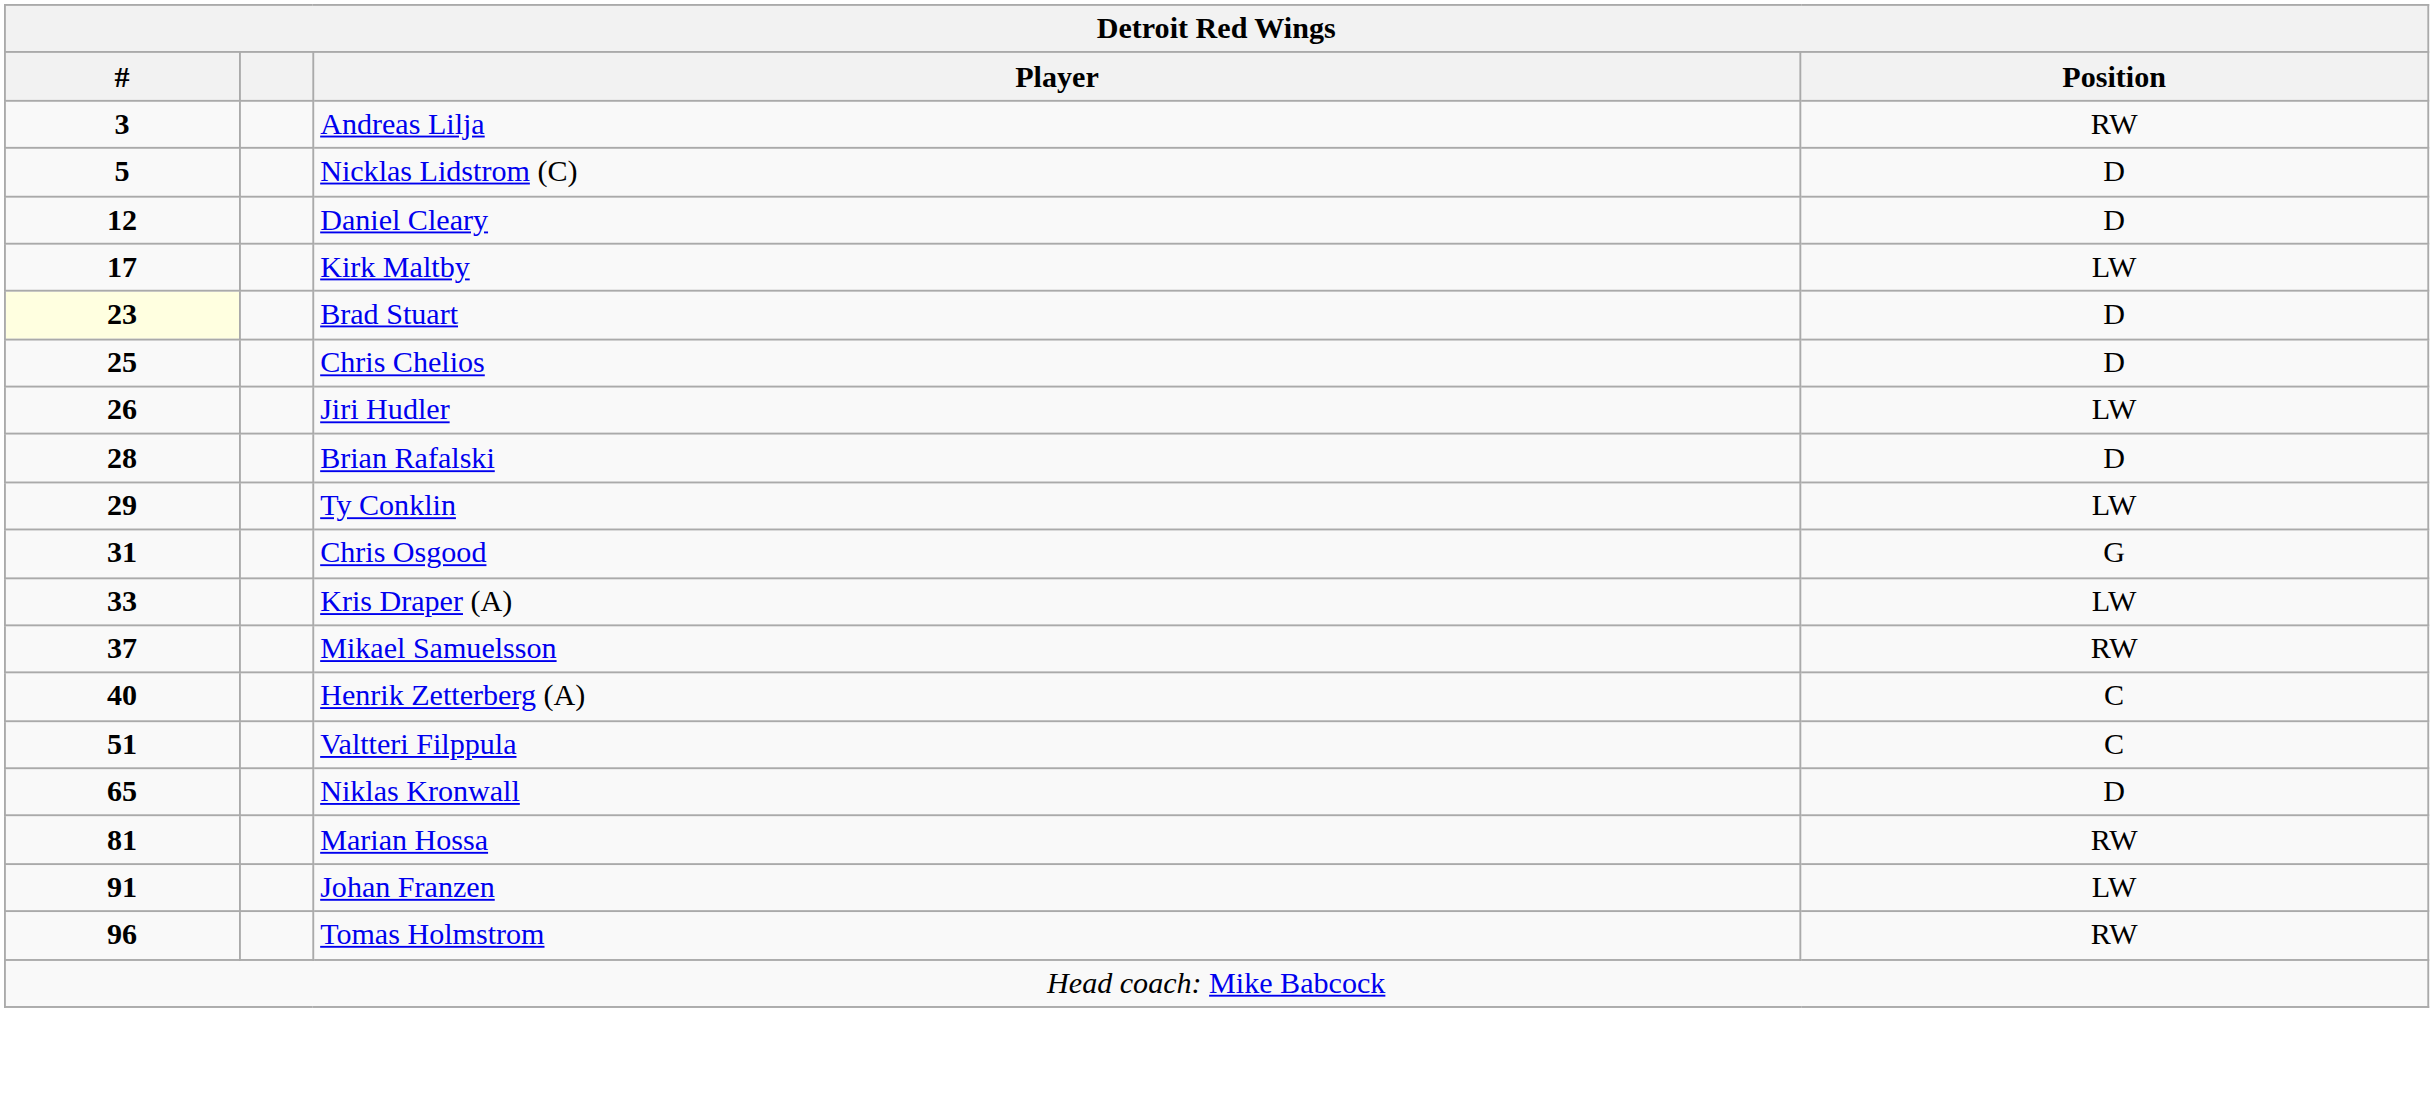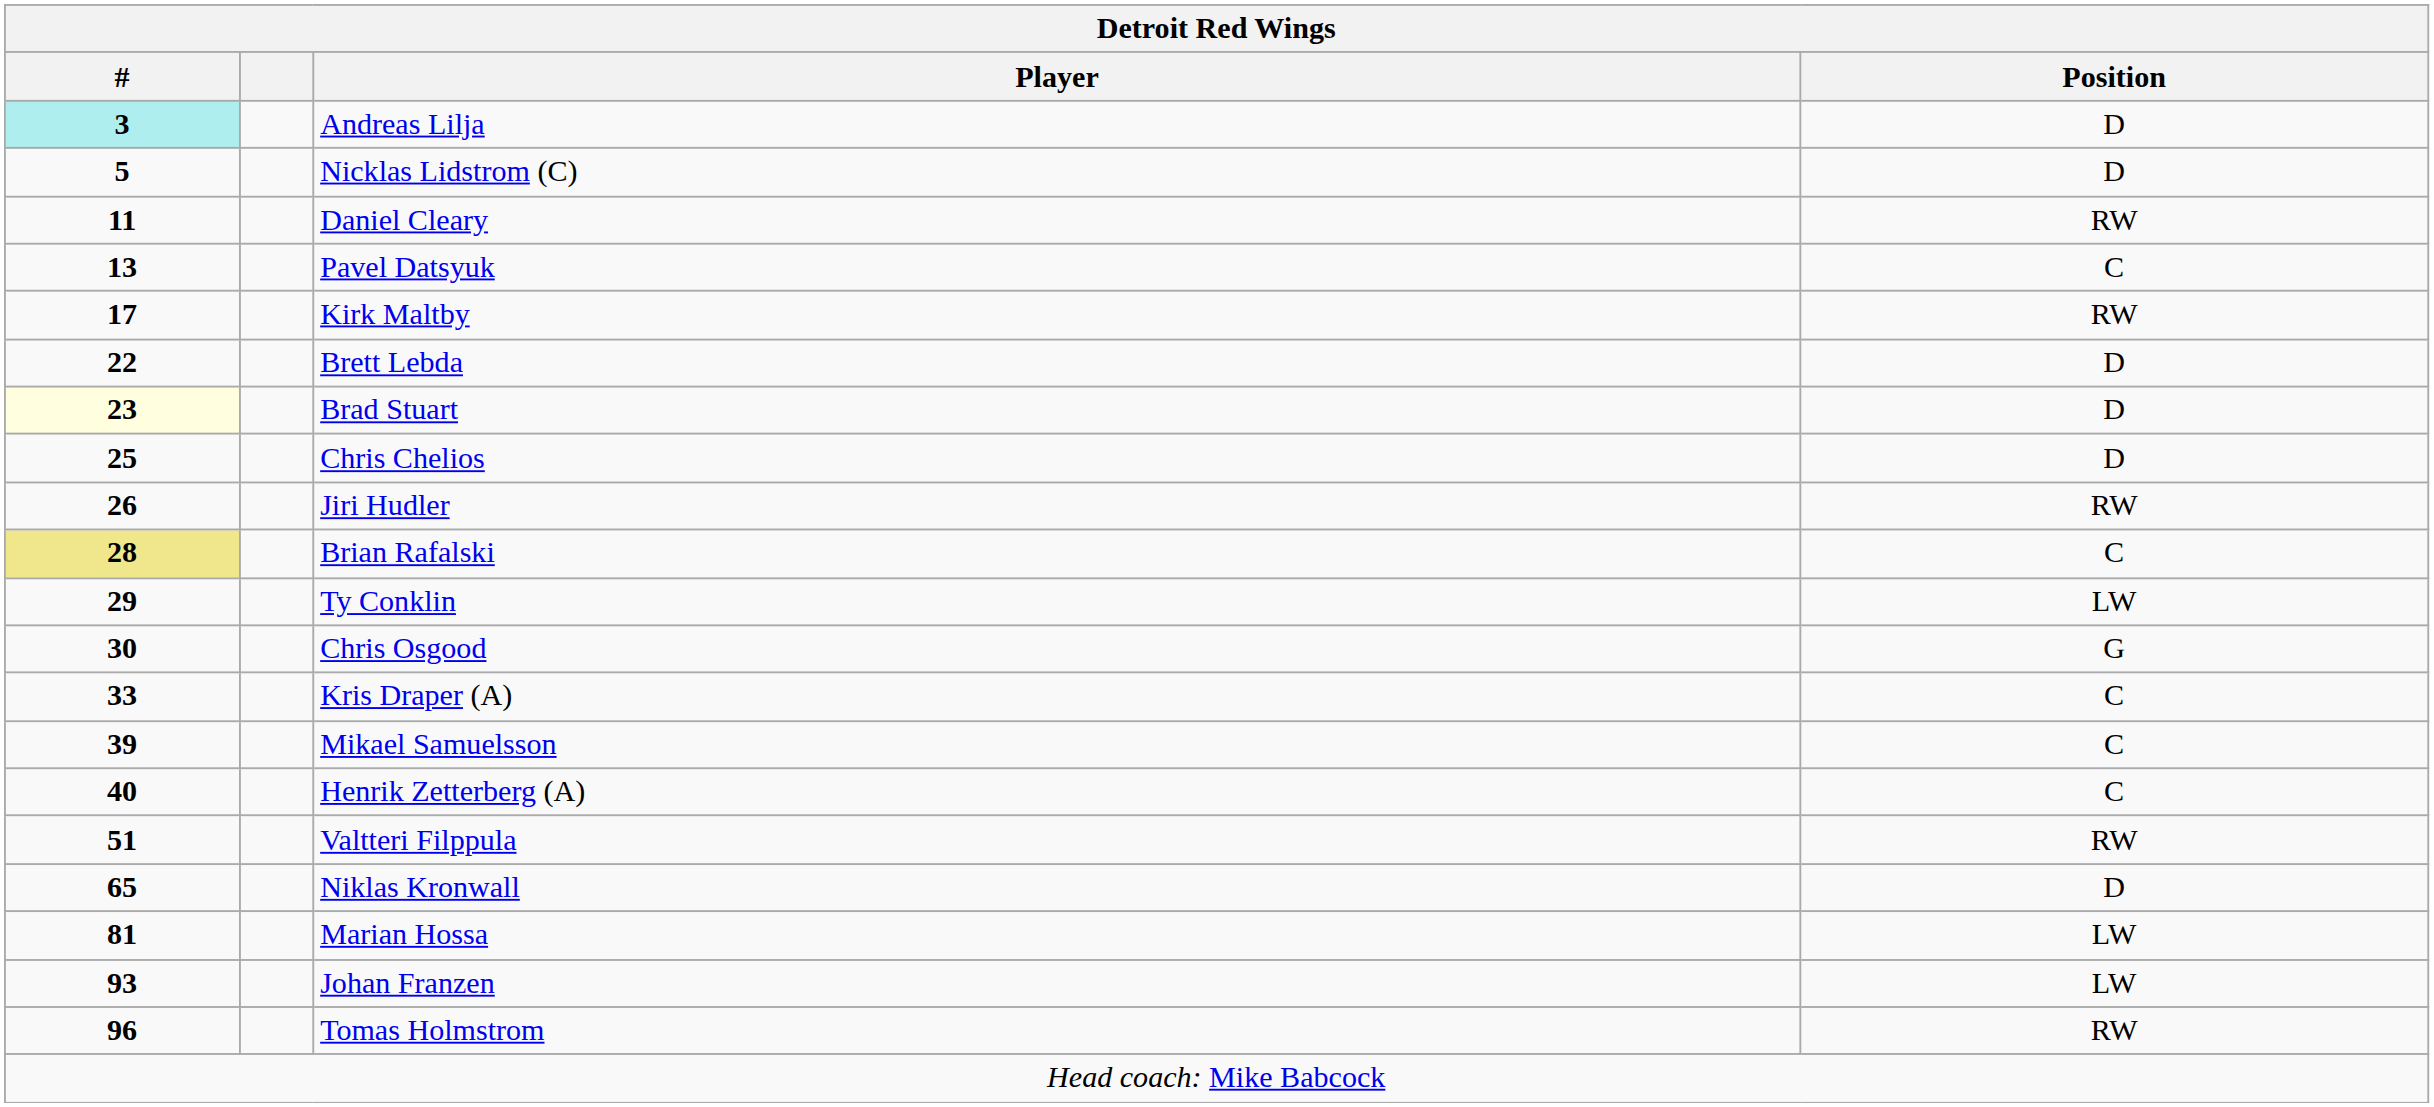 <table class="wikitable" style="width:65%; text-align:center">
 <tr>
 <th colspan=4>Detroit Red Wings</th>
 </tr>
 <tr>
 <th>#</th>
 <th></th>
 <th>Player</th>
 <th>Position</th>
 </tr>
 <tr>
-<td><strong>3</strong></td>
+<td style="background: paleturquoise;"><strong>3</strong></td>
 <td></td>
 <td align=left><a href='#'>Andreas Lilja</a></td>
-<td>RW</td>
+<td>D</td>
 </tr>
 <tr>
 <td><strong>5</strong></td>
 <td></td>
 <td align=left><a href='#'>Nicklas Lidstrom</a> (C)</td>
 <td>D</td>
 </tr>
 <tr>
-<td><strong>12</strong></td>
+<td><strong>11</strong></td>
 <td></td>
 <td align=left><a href='#'>Daniel Cleary</a></td>
-<td>D</td>
+<td>RW</td>
+</tr>
+<tr>
+<td><strong>13</strong></td>
+<td></td>
+<td align=left><a href='#'>Pavel Datsyuk</a></td>
+<td>C</td>
 </tr>
 <tr>
 <td><strong>17</strong></td>
 <td></td>
 <td align=left><a href='#'>Kirk Maltby</a></td>
-<td>LW</td>
+<td>RW</td>
+</tr>
+<tr>
+<td><strong>22</strong></td>
+<td></td>
+<td align=left><a href='#'>Brett Lebda</a></td>
+<td>D</td>
 </tr>
 <tr>
 <td style="background: lightyellow;"><strong>23</strong></td>
 <td></td>
 <td align=left><a href='#'>Brad Stuart</a></td>
 <td>D</td>
 </tr>
 <tr>
 <td><strong>25</strong></td>
 <td></td>
 <td align=left><a href='#'>Chris Chelios</a></td>
 <td>D</td>
 </tr>
 <tr>
 <td><strong>26</strong></td>
 <td></td>
 <td align=left><a href='#'>Jiri Hudler</a></td>
-<td>LW</td>
+<td>RW</td>
 </tr>
 <tr>
-<td><strong>28</strong></td>
+<td style="background: khaki;"><strong>28</strong></td>
 <td></td>
 <td align=left><a href='#'>Brian Rafalski</a></td>
-<td>D</td>
+<td>C</td>
 </tr>
 <tr>
 <td><strong>29</strong></td>
 <td></td>
 <td align=left><a href='#'>Ty Conklin</a></td>
 <td>LW</td>
 </tr>
 <tr>
-<td><strong>31</strong></td>
+<td><strong>30</strong></td>
 <td></td>
 <td align=left><a href='#'>Chris Osgood</a></td>
 <td>G</td>
 </tr>
 <tr>
 <td><strong>33</strong></td>
 <td></td>
 <td align=left><a href='#'>Kris Draper</a> (A)</td>
-<td>LW</td>
+<td>C</td>
 </tr>
 <tr>
-<td><strong>37</strong></td>
+<td><strong>39</strong></td>
 <td></td>
 <td align=left><a href='#'>Mikael Samuelsson</a></td>
-<td>RW</td>
+<td>C</td>
 </tr>
 <tr>
 <td><strong>40</strong></td>
 <td></td>
 <td align=left><a href='#'>Henrik Zetterberg</a> (A)</td>
 <td>C</td>
 </tr>
 <tr>
 <td><strong>51</strong></td>
 <td></td>
 <td align=left><a href='#'>Valtteri Filppula</a></td>
-<td>C</td>
+<td>RW</td>
 </tr>
 <tr>
 <td><strong>65</strong></td>
 <td></td>
 <td align=left><a href='#'>Niklas Kronwall</a></td>
 <td>D</td>
 </tr>
 <tr>
 <td><strong>81</strong></td>
 <td></td>
 <td align=left><a href='#'>Marian Hossa</a></td>
-<td>RW</td>
+<td>LW</td>
 </tr>
 <tr>
-<td><strong>91</strong></td>
+<td><strong>93</strong></td>
 <td></td>
 <td align=left><a href='#'>Johan Franzen</a></td>
 <td>LW</td>
 </tr>
 <tr>
 <td><strong>96</strong></td>
 <td></td>
 <td align=left><a href='#'>Tomas Holmstrom</a></td>
 <td>RW</td>
 </tr>
 <tr>
 <td colspan=4><em>Head coach:</em>  <a href='#'>Mike Babcock</a></td>
 </tr>
 </table>
